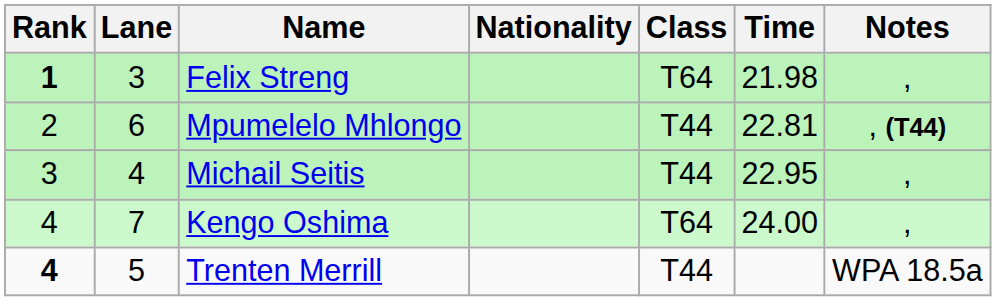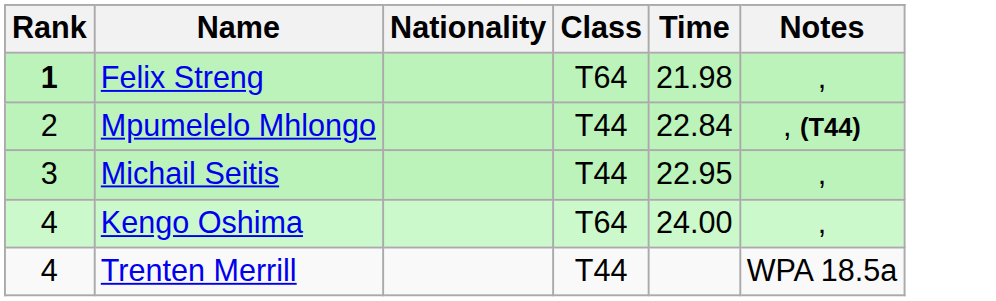 <table class="wikitable sortable" style="text-align:center">
 <tr>
 <th>Rank</th>
-<th>Lane</th>
 <th>Name</th>
 <th>Nationality</th>
 <th>Class</th>
 <th>Time</th>
 <th>Notes</th>
 </tr>
 <tr bgcolor=bbf3bb>
 <td><strong>1</strong></td>
-<td>3</td>
 <td align="left"><a href='#'>Felix Streng</a></td>
 <td align="left"></td>
 <td>T64</td>
 <td>21.98</td>
 <td>, </td>
 </tr>
 <tr bgcolor=bbf3bb>
 <td>2</td>
-<td>6</td>
 <td align="left"><a href='#'>Mpumelelo Mhlongo</a></td>
 <td align="left"></td>
 <td>T44</td>
-<td>22.81</td>
+<td>22.84</td>
 <td>, <strong> <small>(T44)</small></strong></td>
 </tr>
 <tr bgcolor=bbf3bb>
 <td>3</td>
-<td>4</td>
 <td align="left"><a href='#'>Michail Seitis</a></td>
 <td align="left"></td>
 <td>T44</td>
 <td>22.95</td>
 <td>, </td>
 </tr>
 <tr bgcolor=ccf9cc>
 <td>4</td>
-<td>7</td>
 <td align="left"><a href='#'>Kengo Oshima</a></td>
 <td align="left"></td>
 <td>T64</td>
 <td>24.00</td>
 <td>, </td>
 </tr>
 <tr>
-<td><strong>4</strong></td>
-<td>5</td>
+<td>4</td>
 <td align="left"><a href='#'>Trenten Merrill</a></td>
 <td align="left"></td>
 <td>T44</td>
 <td></td>
 <td>WPA 18.5a</td>
 </tr>
 </table>
